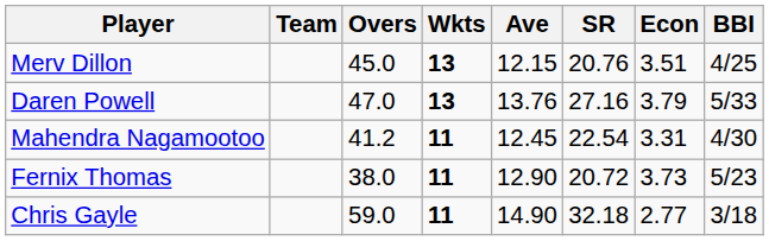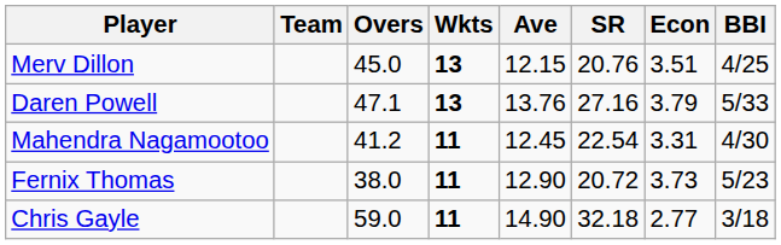 <table class="wikitable">
 <tr>
 <th>Player</th>
 <th>Team</th>
 <th>Overs</th>
 <th>Wkts</th>
 <th>Ave</th>
 <th>SR</th>
 <th>Econ</th>
 <th>BBI</th>
 </tr>
 <tr>
 <td><a href='#'>Merv Dillon</a></td>
 <td></td>
 <td>45.0</td>
 <td><strong>13</strong></td>
 <td>12.15</td>
 <td>20.76</td>
 <td>3.51</td>
 <td>4/25</td>
 </tr>
 <tr>
 <td><a href='#'>Daren Powell</a></td>
 <td></td>
-<td>47.0</td>
+<td>47.1</td>
 <td><strong>13</strong></td>
 <td>13.76</td>
 <td>27.16</td>
 <td>3.79</td>
 <td>5/33</td>
 </tr>
 <tr>
 <td><a href='#'>Mahendra Nagamootoo</a></td>
 <td></td>
 <td>41.2</td>
 <td><strong>11</strong></td>
 <td>12.45</td>
 <td>22.54</td>
 <td>3.31</td>
 <td>4/30</td>
 </tr>
 <tr>
 <td><a href='#'>Fernix Thomas</a></td>
 <td></td>
 <td>38.0</td>
 <td><strong>11</strong></td>
 <td>12.90</td>
 <td>20.72</td>
 <td>3.73</td>
 <td>5/23</td>
 </tr>
 <tr>
 <td><a href='#'>Chris Gayle</a></td>
 <td></td>
 <td>59.0</td>
 <td><strong>11</strong></td>
 <td>14.90</td>
 <td>32.18</td>
 <td>2.77</td>
 <td>3/18</td>
 </tr>
 </table>
